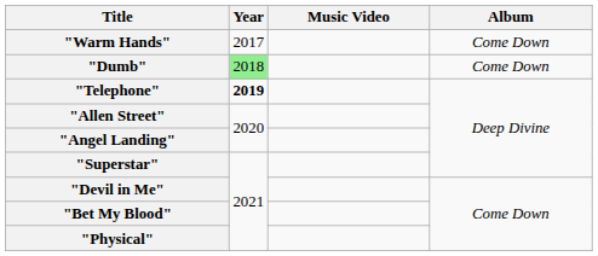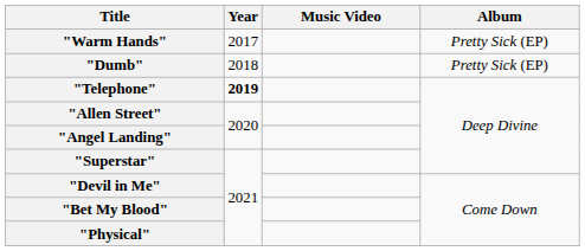 <table class="wikitable plainrowheaders" style="text-align:center;">
 <tr>
 <th scope="col" rowspan="1" style="width:14em;">Title</th>
 <th scope="col" rowspan="1" style="width:1em;">Year</th>
 <th scope="col" rowspan="1" style="width:10em;">Music Video</th>
 <th scope="col" rowspan="1" style="width:10em;">Album</th>
 </tr>
 <tr>
 <th scope="row">"Warm Hands"</th>
 <td rowspan="1">2017</td>
 <td></td>
-<td rowspan="1"><em>Come Down</em></td>
+<td rowspan="1"><em>Pretty Sick</em> (EP)</td>
 </tr>
 <tr>
 <th scope="row">"Dumb"</th>
-<td rowspan="1" style="background: lightgreen;">2018</td>
+<td rowspan="1">2018</td>
 <td></td>
-<td rowspan="1"><em>Come Down</em></td>
+<td rowspan="1"><em>Pretty Sick</em> (EP)</td>
 </tr>
 <tr>
 <th scope="row">"Telephone"</th>
 <td rowspan="1"><strong>2019</strong></td>
 <td></td>
 <td rowspan="4"><em>Deep Divine</em></td>
 </tr>
 <tr>
 <th scope="row">"Allen Street"</th>
 <td rowspan="2">2020</td>
 <td></td>
 </tr>
 <tr>
 <th scope="row">"Angel Landing"</th>
 <td></td>
 </tr>
 <tr>
 <th scope="row">"Superstar"</th>
 <td rowspan="4">2021</td>
 <td></td>
 </tr>
 <tr>
 <th scope="row">"Devil in Me"</th>
 <td></td>
 <td rowspan="3"><em>Come Down</em></td>
 </tr>
 <tr>
 <th scope="row">"Bet My Blood"</th>
 <td></td>
 </tr>
 <tr>
 <th scope="row">"Physical"</th>
 <td></td>
 </tr>
 </table>
